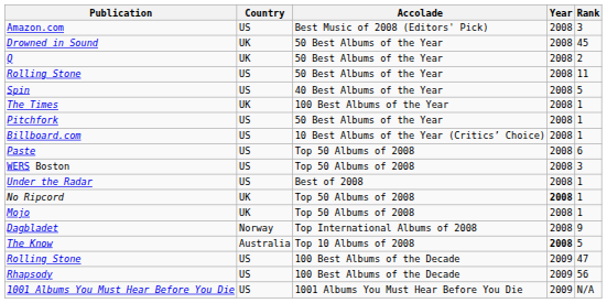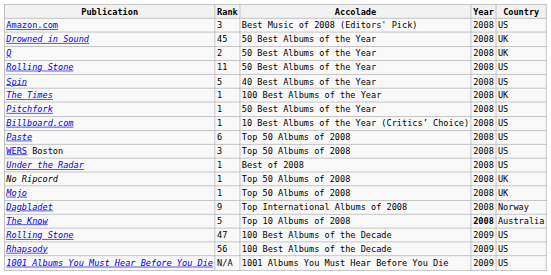 <table class="wikitable">
 <tr>
 <th>Publication</th>
-<th>Country</th>
+<th>Rank</th>
 <th>Accolade</th>
 <th>Year</th>
-<th>Rank</th>
+<th>Country</th>
 </tr>
 <tr>
 <td><a href='#'>Amazon.com</a></td>
-<td>US</td>
+<td>3</td>
 <td>Best Music of 2008 (Editors' Pick)</td>
 <td>2008</td>
-<td>3</td>
+<td>US</td>
 </tr>
 <tr>
 <td><em><a href='#'>Drowned in Sound</a></em></td>
-<td>UK</td>
+<td>45</td>
 <td>50 Best Albums of the Year</td>
 <td>2008</td>
-<td>45</td>
+<td>UK</td>
 </tr>
 <tr>
 <td><em><a href='#'>Q</a></em></td>
-<td>UK</td>
+<td>2</td>
 <td>50 Best Albums of the Year</td>
 <td>2008</td>
-<td>2</td>
+<td>UK</td>
 </tr>
 <tr>
 <td><em><a href='#'>Rolling Stone</a></em></td>
-<td>US</td>
+<td>11</td>
 <td>50 Best Albums of the Year</td>
 <td>2008</td>
-<td>11</td>
+<td>US</td>
 </tr>
 <tr>
 <td><em><a href='#'>Spin</a></em></td>
-<td>US</td>
+<td>5</td>
 <td>40 Best Albums of the Year</td>
 <td>2008</td>
-<td>5</td>
+<td>US</td>
 </tr>
 <tr>
 <td><em><a href='#'>The Times</a></em></td>
-<td>UK</td>
+<td>1</td>
 <td>100 Best Albums of the Year</td>
 <td>2008</td>
-<td>1</td>
+<td>UK</td>
 </tr>
 <tr>
 <td><em><a href='#'>Pitchfork</a></em></td>
-<td>US</td>
+<td>1</td>
 <td>50 Best Albums of the Year</td>
 <td>2008</td>
-<td>1</td>
+<td>US</td>
 </tr>
 <tr>
 <td><em><a href='#'>Billboard.com</a></em></td>
-<td>US</td>
+<td>1</td>
 <td>10 Best Albums of the Year (Critics’ Choice)</td>
 <td>2008</td>
-<td>1</td>
+<td>US</td>
 </tr>
 <tr>
 <td><em><a href='#'>Paste</a></em></td>
-<td>US</td>
+<td>6</td>
 <td>Top 50 Albums of 2008</td>
 <td>2008</td>
-<td>6</td>
+<td>US</td>
 </tr>
 <tr>
 <td><a href='#'>WERS</a> Boston</td>
-<td>US</td>
+<td>3</td>
 <td>Top 50 Albums of 2008</td>
 <td>2008</td>
-<td>3</td>
+<td>US</td>
 </tr>
 <tr>
 <td><em><a href='#'>Under the Radar</a></em></td>
-<td>US</td>
+<td>1</td>
 <td>Best of 2008</td>
 <td>2008</td>
-<td>1</td>
+<td>US</td>
 </tr>
 <tr>
 <td><em>No Ripcord</em></td>
+<td>1</td>
+<td>Top 50 Albums of 2008</td>
+<td>2008</td>
 <td>UK</td>
-<td>Top 50 Albums of 2008</td>
-<td><strong>2008</strong></td>
-<td>1</td>
 </tr>
 <tr>
 <td><em><a href='#'>Mojo</a></em></td>
-<td>UK</td>
+<td>1</td>
 <td>Top 50 Albums of 2008</td>
 <td>2008</td>
-<td>1</td>
+<td>UK</td>
 </tr>
 <tr>
 <td><em><a href='#'>Dagbladet</a></em></td>
-<td>Norway</td>
+<td>9</td>
 <td>Top International Albums of 2008</td>
 <td>2008</td>
-<td>9</td>
+<td>Norway</td>
 </tr>
 <tr>
 <td><em><a href='#'>The Know</a></em></td>
-<td>Australia</td>
+<td>5</td>
 <td>Top 10 Albums of 2008</td>
 <td><strong>2008</strong></td>
-<td>5</td>
+<td>Australia</td>
 </tr>
 <tr>
 <td><em><a href='#'>Rolling Stone</a></em></td>
-<td>US</td>
+<td>47</td>
 <td>100 Best Albums of the Decade</td>
 <td>2009</td>
-<td>47</td>
+<td>US</td>
 </tr>
 <tr>
 <td><em><a href='#'>Rhapsody</a></em></td>
-<td>US</td>
+<td>56</td>
 <td>100 Best Albums of the Decade</td>
 <td>2009</td>
-<td>56</td>
+<td>US</td>
 </tr>
 <tr>
 <td><em><a href='#'>1001 Albums You Must Hear Before You Die</a></em></td>
-<td>US</td>
+<td>N/A</td>
 <td>1001 Albums You Must Hear Before You Die</td>
 <td>2009</td>
-<td>N/A</td>
+<td>US</td>
 </tr>
 </table>
